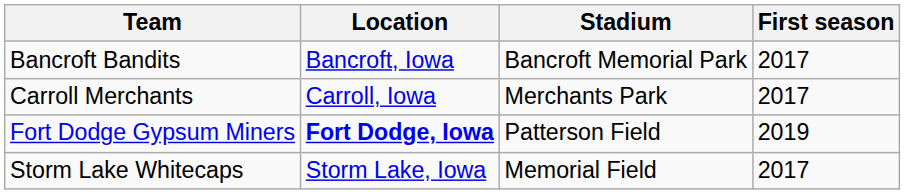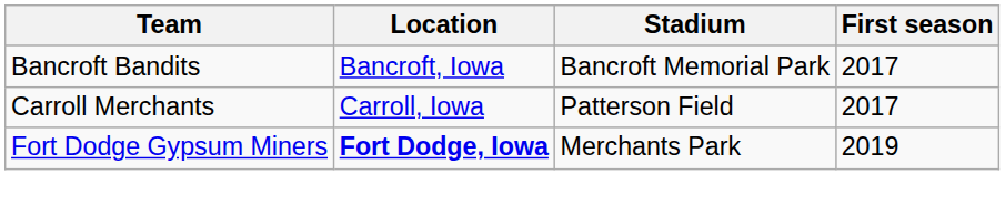 <table class="wikitable">
 <tr>
 <th>Team</th>
 <th>Location</th>
 <th>Stadium</th>
 <th>First season</th>
 </tr>
 <tr>
 <td>Bancroft Bandits</td>
 <td><a href='#'>Bancroft, Iowa</a></td>
 <td>Bancroft Memorial Park</td>
 <td>2017</td>
 </tr>
 <tr>
 <td>Carroll Merchants</td>
 <td><a href='#'>Carroll, Iowa</a></td>
-<td>Merchants Park</td>
+<td>Patterson Field</td>
 <td>2017</td>
 </tr>
 <tr>
 <td><a href='#'>Fort Dodge Gypsum Miners</a></td>
 <td><strong><a href='#'>Fort Dodge, Iowa</a></strong></td>
-<td>Patterson Field</td>
+<td>Merchants Park</td>
 <td>2019</td>
 </tr>
-<tr>
-<td>Storm Lake Whitecaps</td>
-<td><a href='#'>Storm Lake, Iowa</a></td>
-<td>Memorial Field</td>
-<td>2017</td>
-</tr>
 </table>
